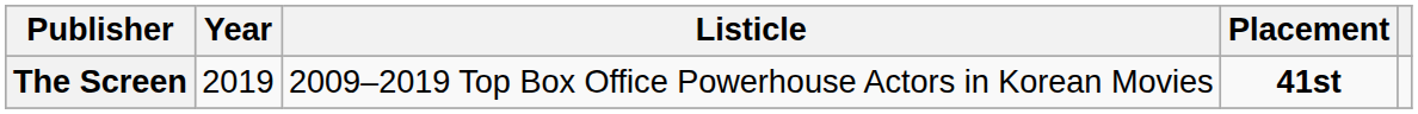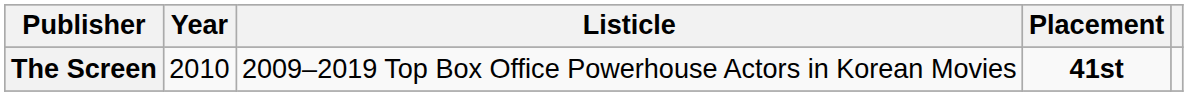 <table class="wikitable plainrowheaders sortable" style="margin-right: 0;">
 <tr>
 <th scope="col">Publisher</th>
 <th scope="col">Year</th>
 <th scope="col">Listicle</th>
 <th scope="col">Placement</th>
 <th scope="col" class="unsortable"></th>
 </tr>
 <tr>
 <th scope="row">The Screen</th>
-<td>2019</td>
+<td>2010</td>
 <td>2009–2019 Top Box Office Powerhouse Actors in Korean Movies</td>
 <td style="text-align:center"><strong>41st</strong></td>
 <td style="text-align:center"></td>
 </tr>
 </table>
